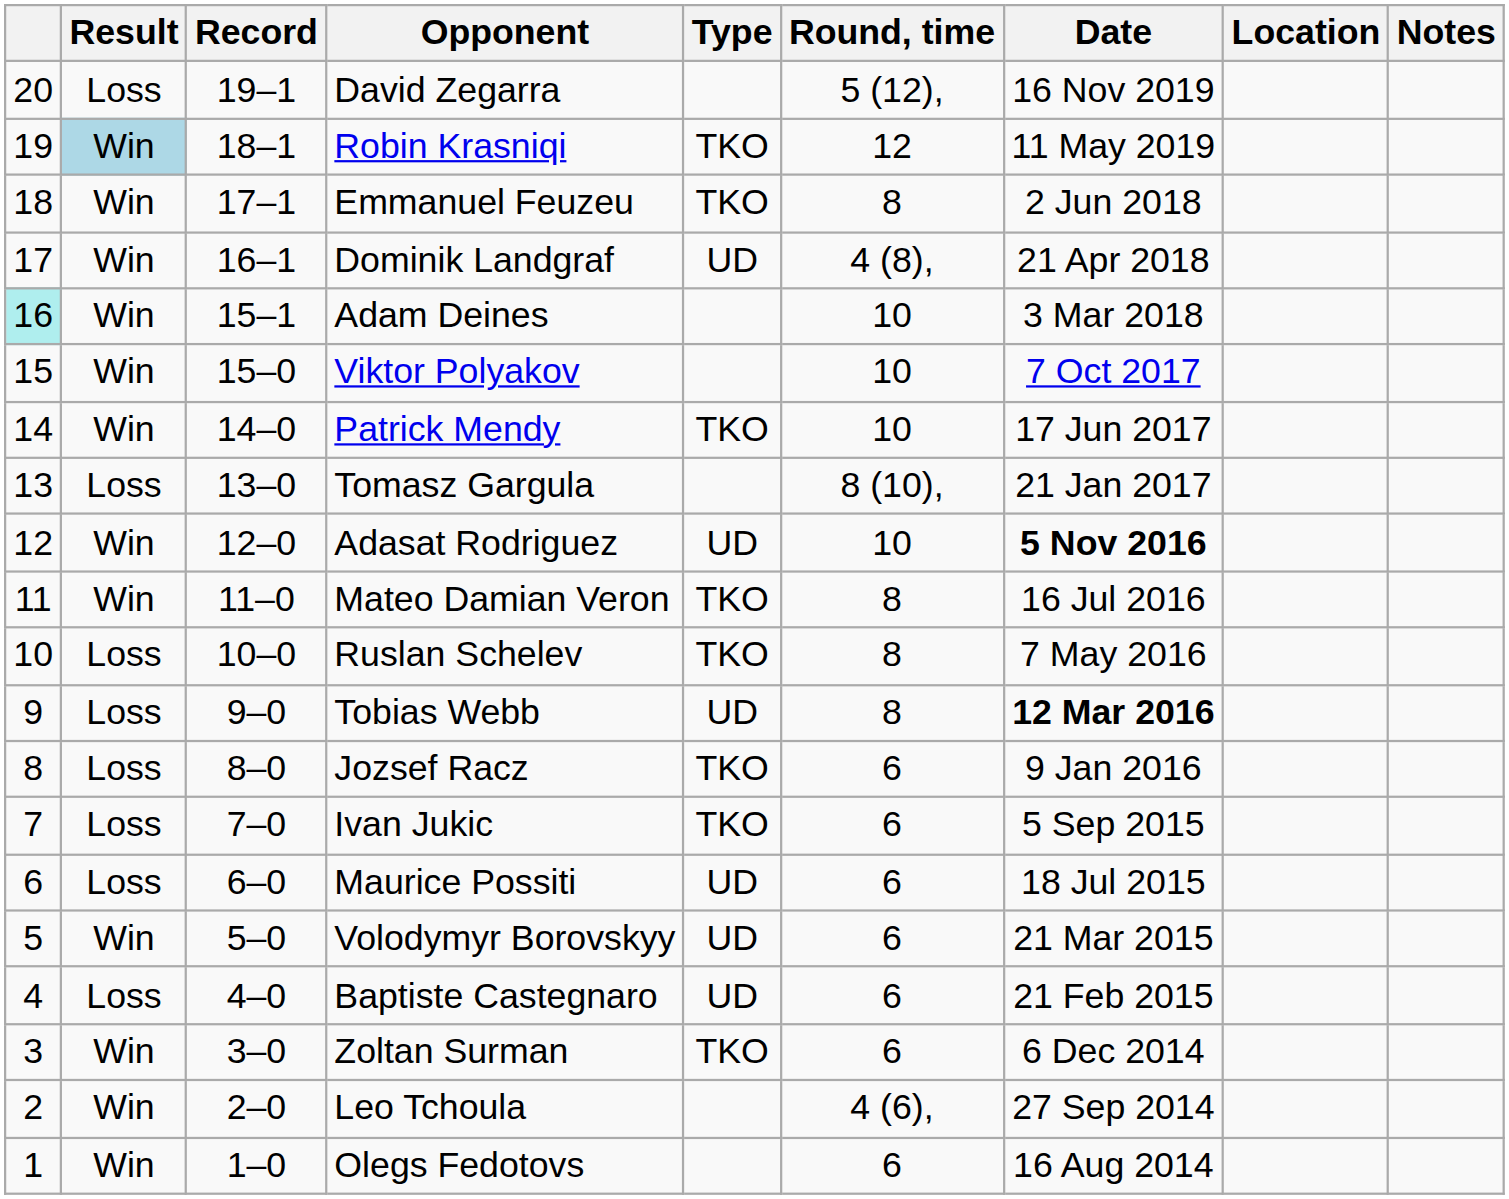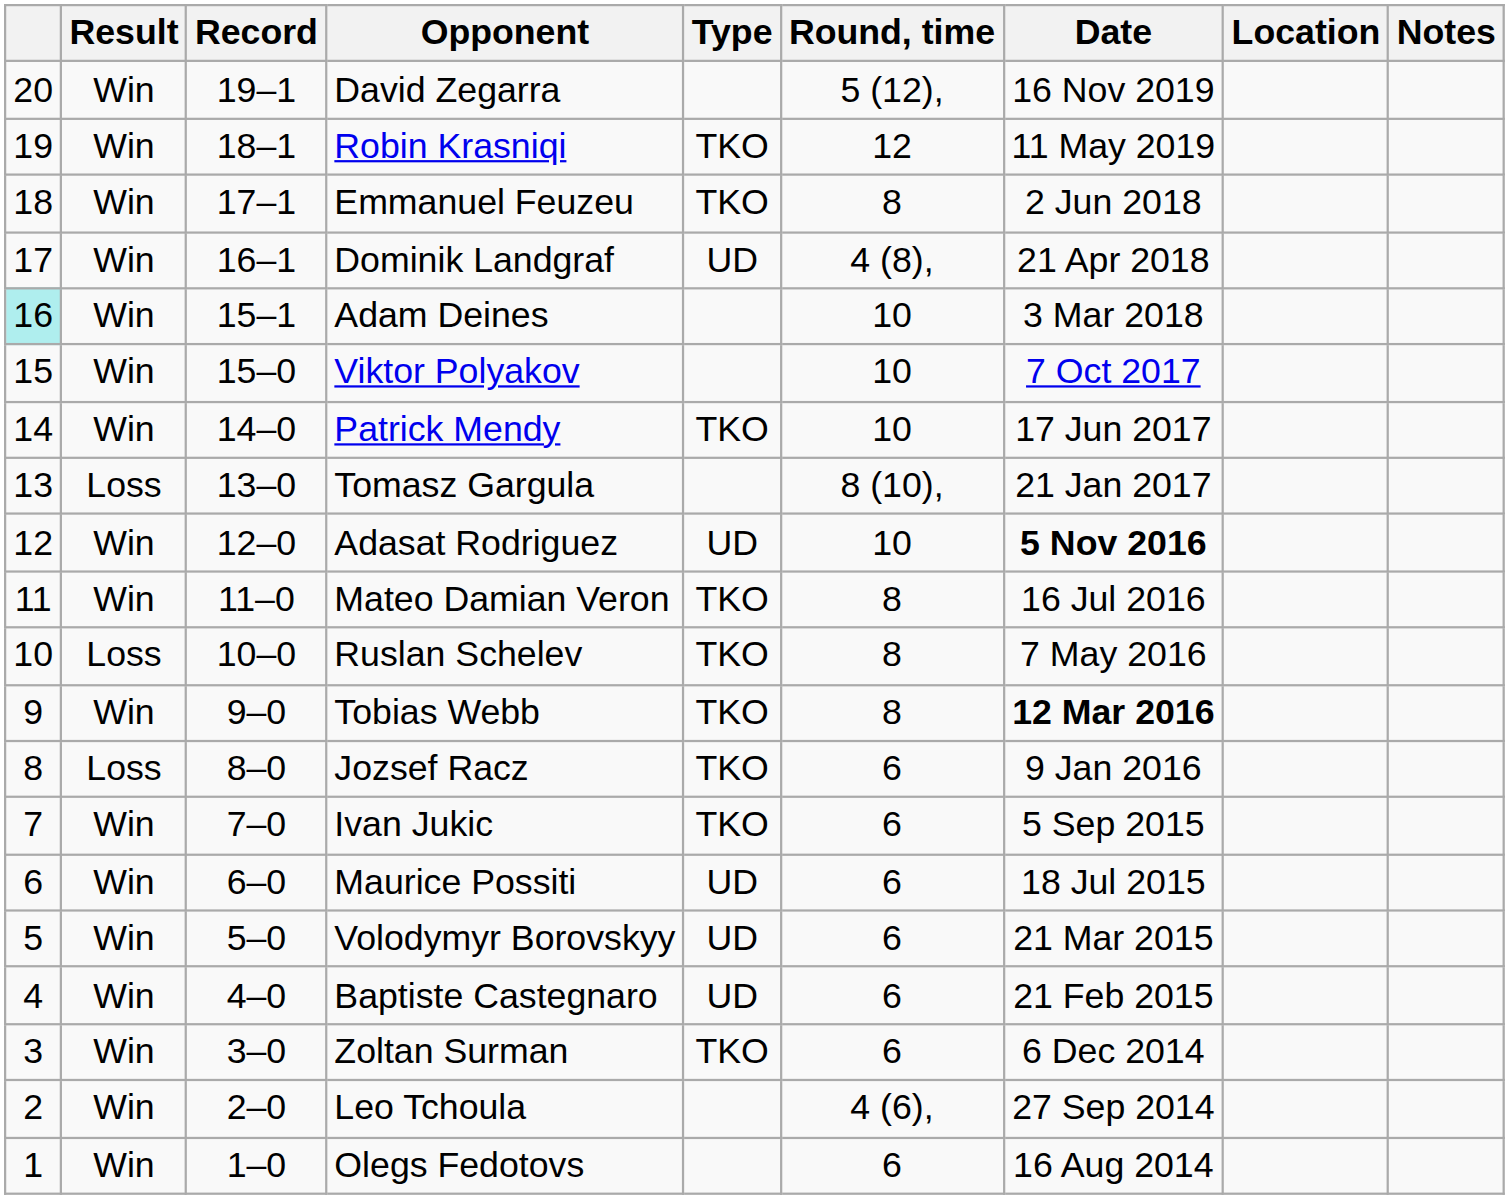 <table class="wikitable" style="text-align:center">
 <tr>
 <th></th>
 <th>Result</th>
 <th>Record</th>
 <th>Opponent</th>
 <th>Type</th>
 <th>Round, time</th>
 <th>Date</th>
 <th>Location</th>
 <th>Notes</th>
 </tr>
 <tr>
 <td>20</td>
-<td>Loss</td>
+<td>Win</td>
 <td>19–1</td>
 <td style="text-align:left;">David Zegarra</td>
 <td></td>
 <td>5 (12), </td>
 <td>16 Nov 2019</td>
 <td style="text-align:left;"></td>
 <td style="text-align:left;"></td>
 </tr>
 <tr>
 <td>19</td>
-<td style="background: lightblue;">Win</td>
+<td>Win</td>
 <td>18–1</td>
 <td style="text-align:left;"><a href='#'>Robin Krasniqi</a></td>
 <td>TKO</td>
 <td>12</td>
 <td>11 May 2019</td>
 <td style="text-align:left;"></td>
 <td style="text-align:left;"></td>
 </tr>
 <tr>
 <td>18</td>
 <td>Win</td>
 <td>17–1</td>
 <td style="text-align:left;">Emmanuel Feuzeu</td>
 <td>TKO</td>
 <td>8</td>
 <td>2 Jun 2018</td>
 <td style="text-align:left;"></td>
 <td></td>
 </tr>
 <tr>
 <td>17</td>
 <td>Win</td>
 <td>16–1</td>
 <td style="text-align:left;">Dominik Landgraf</td>
 <td>UD</td>
 <td>4 (8), </td>
 <td>21 Apr 2018</td>
 <td style="text-align:left;"></td>
 <td></td>
 </tr>
 <tr>
 <td style="background: paleturquoise;">16</td>
 <td>Win</td>
 <td>15–1</td>
 <td style="text-align:left;">Adam Deines</td>
 <td></td>
 <td>10</td>
 <td>3 Mar 2018</td>
 <td style="text-align:left;"></td>
 <td style="text-align:left;"></td>
 </tr>
 <tr>
 <td>15</td>
 <td>Win</td>
 <td>15–0</td>
 <td style="text-align:left;"><a href='#'>Viktor Polyakov</a></td>
 <td></td>
 <td>10</td>
 <td><a href='#'>7 Oct 2017</a></td>
 <td style="text-align:left;"></td>
 <td></td>
 </tr>
 <tr>
 <td>14</td>
 <td>Win</td>
 <td>14–0</td>
 <td style="text-align:left;"><a href='#'>Patrick Mendy</a></td>
 <td>TKO</td>
 <td>10</td>
 <td>17 Jun 2017</td>
 <td style="text-align:left;"></td>
 <td></td>
 </tr>
 <tr>
 <td>13</td>
 <td>Loss</td>
 <td>13–0</td>
 <td style="text-align:left;">Tomasz Gargula</td>
 <td></td>
 <td>8 (10), </td>
 <td>21 Jan 2017</td>
 <td style="text-align:left;"></td>
 <td></td>
 </tr>
 <tr>
 <td>12</td>
 <td>Win</td>
 <td>12–0</td>
 <td style="text-align:left;">Adasat Rodriguez</td>
 <td>UD</td>
 <td>10</td>
 <td><strong>5 Nov 2016</strong></td>
 <td style="text-align:left;"></td>
 <td></td>
 </tr>
 <tr>
 <td>11</td>
 <td>Win</td>
 <td>11–0</td>
 <td style="text-align:left;">Mateo Damian Veron</td>
 <td>TKO</td>
 <td>8</td>
 <td>16 Jul 2016</td>
 <td style="text-align:left;"></td>
 <td></td>
 </tr>
 <tr>
 <td>10</td>
 <td>Loss</td>
 <td>10–0</td>
 <td style="text-align:left;">Ruslan Schelev</td>
 <td>TKO</td>
 <td>8</td>
 <td>7 May 2016</td>
 <td style="text-align:left;"></td>
 <td></td>
 </tr>
 <tr>
 <td>9</td>
-<td>Loss</td>
+<td>Win</td>
 <td>9–0</td>
 <td style="text-align:left;">Tobias Webb</td>
-<td>UD</td>
+<td>TKO</td>
 <td>8</td>
 <td><strong>12 Mar 2016</strong></td>
 <td style="text-align:left;"></td>
 <td></td>
 </tr>
 <tr>
 <td>8</td>
 <td>Loss</td>
 <td>8–0</td>
 <td style="text-align:left;">Jozsef Racz</td>
 <td>TKO</td>
 <td>6</td>
 <td>9 Jan 2016</td>
 <td style="text-align:left;"></td>
 <td></td>
 </tr>
 <tr>
 <td>7</td>
-<td>Loss</td>
+<td>Win</td>
 <td>7–0</td>
 <td style="text-align:left;">Ivan Jukic</td>
 <td>TKO</td>
 <td>6</td>
 <td>5 Sep 2015</td>
 <td style="text-align:left;"></td>
 <td></td>
 </tr>
 <tr>
 <td>6</td>
-<td>Loss</td>
+<td>Win</td>
 <td>6–0</td>
 <td style="text-align:left;">Maurice Possiti</td>
 <td>UD</td>
 <td>6</td>
 <td>18 Jul 2015</td>
 <td style="text-align:left;"></td>
 <td></td>
 </tr>
 <tr>
 <td>5</td>
 <td>Win</td>
 <td>5–0</td>
 <td style="text-align:left;">Volodymyr Borovskyy</td>
 <td>UD</td>
 <td>6</td>
 <td>21 Mar 2015</td>
 <td style="text-align:left;"></td>
 <td></td>
 </tr>
 <tr>
 <td>4</td>
-<td>Loss</td>
+<td>Win</td>
 <td>4–0</td>
 <td style="text-align:left;">Baptiste Castegnaro</td>
 <td>UD</td>
 <td>6</td>
 <td>21 Feb 2015</td>
 <td style="text-align:left;"></td>
 <td></td>
 </tr>
 <tr>
 <td>3</td>
 <td>Win</td>
 <td>3–0</td>
 <td style="text-align:left;">Zoltan Surman</td>
 <td>TKO</td>
 <td>6</td>
 <td>6 Dec 2014</td>
 <td style="text-align:left;"></td>
 <td></td>
 </tr>
 <tr>
 <td>2</td>
 <td>Win</td>
 <td>2–0</td>
 <td style="text-align:left;">Leo Tchoula</td>
 <td></td>
 <td>4 (6), </td>
 <td>27 Sep 2014</td>
 <td style="text-align:left;"></td>
 <td style="text-align:left;"></td>
 </tr>
 <tr>
 <td>1</td>
 <td>Win</td>
 <td>1–0</td>
 <td style="text-align:left;">Olegs Fedotovs</td>
 <td></td>
 <td>6</td>
 <td>16 Aug 2014</td>
 <td style="text-align:left;"></td>
 <td></td>
 </tr>
 </table>
